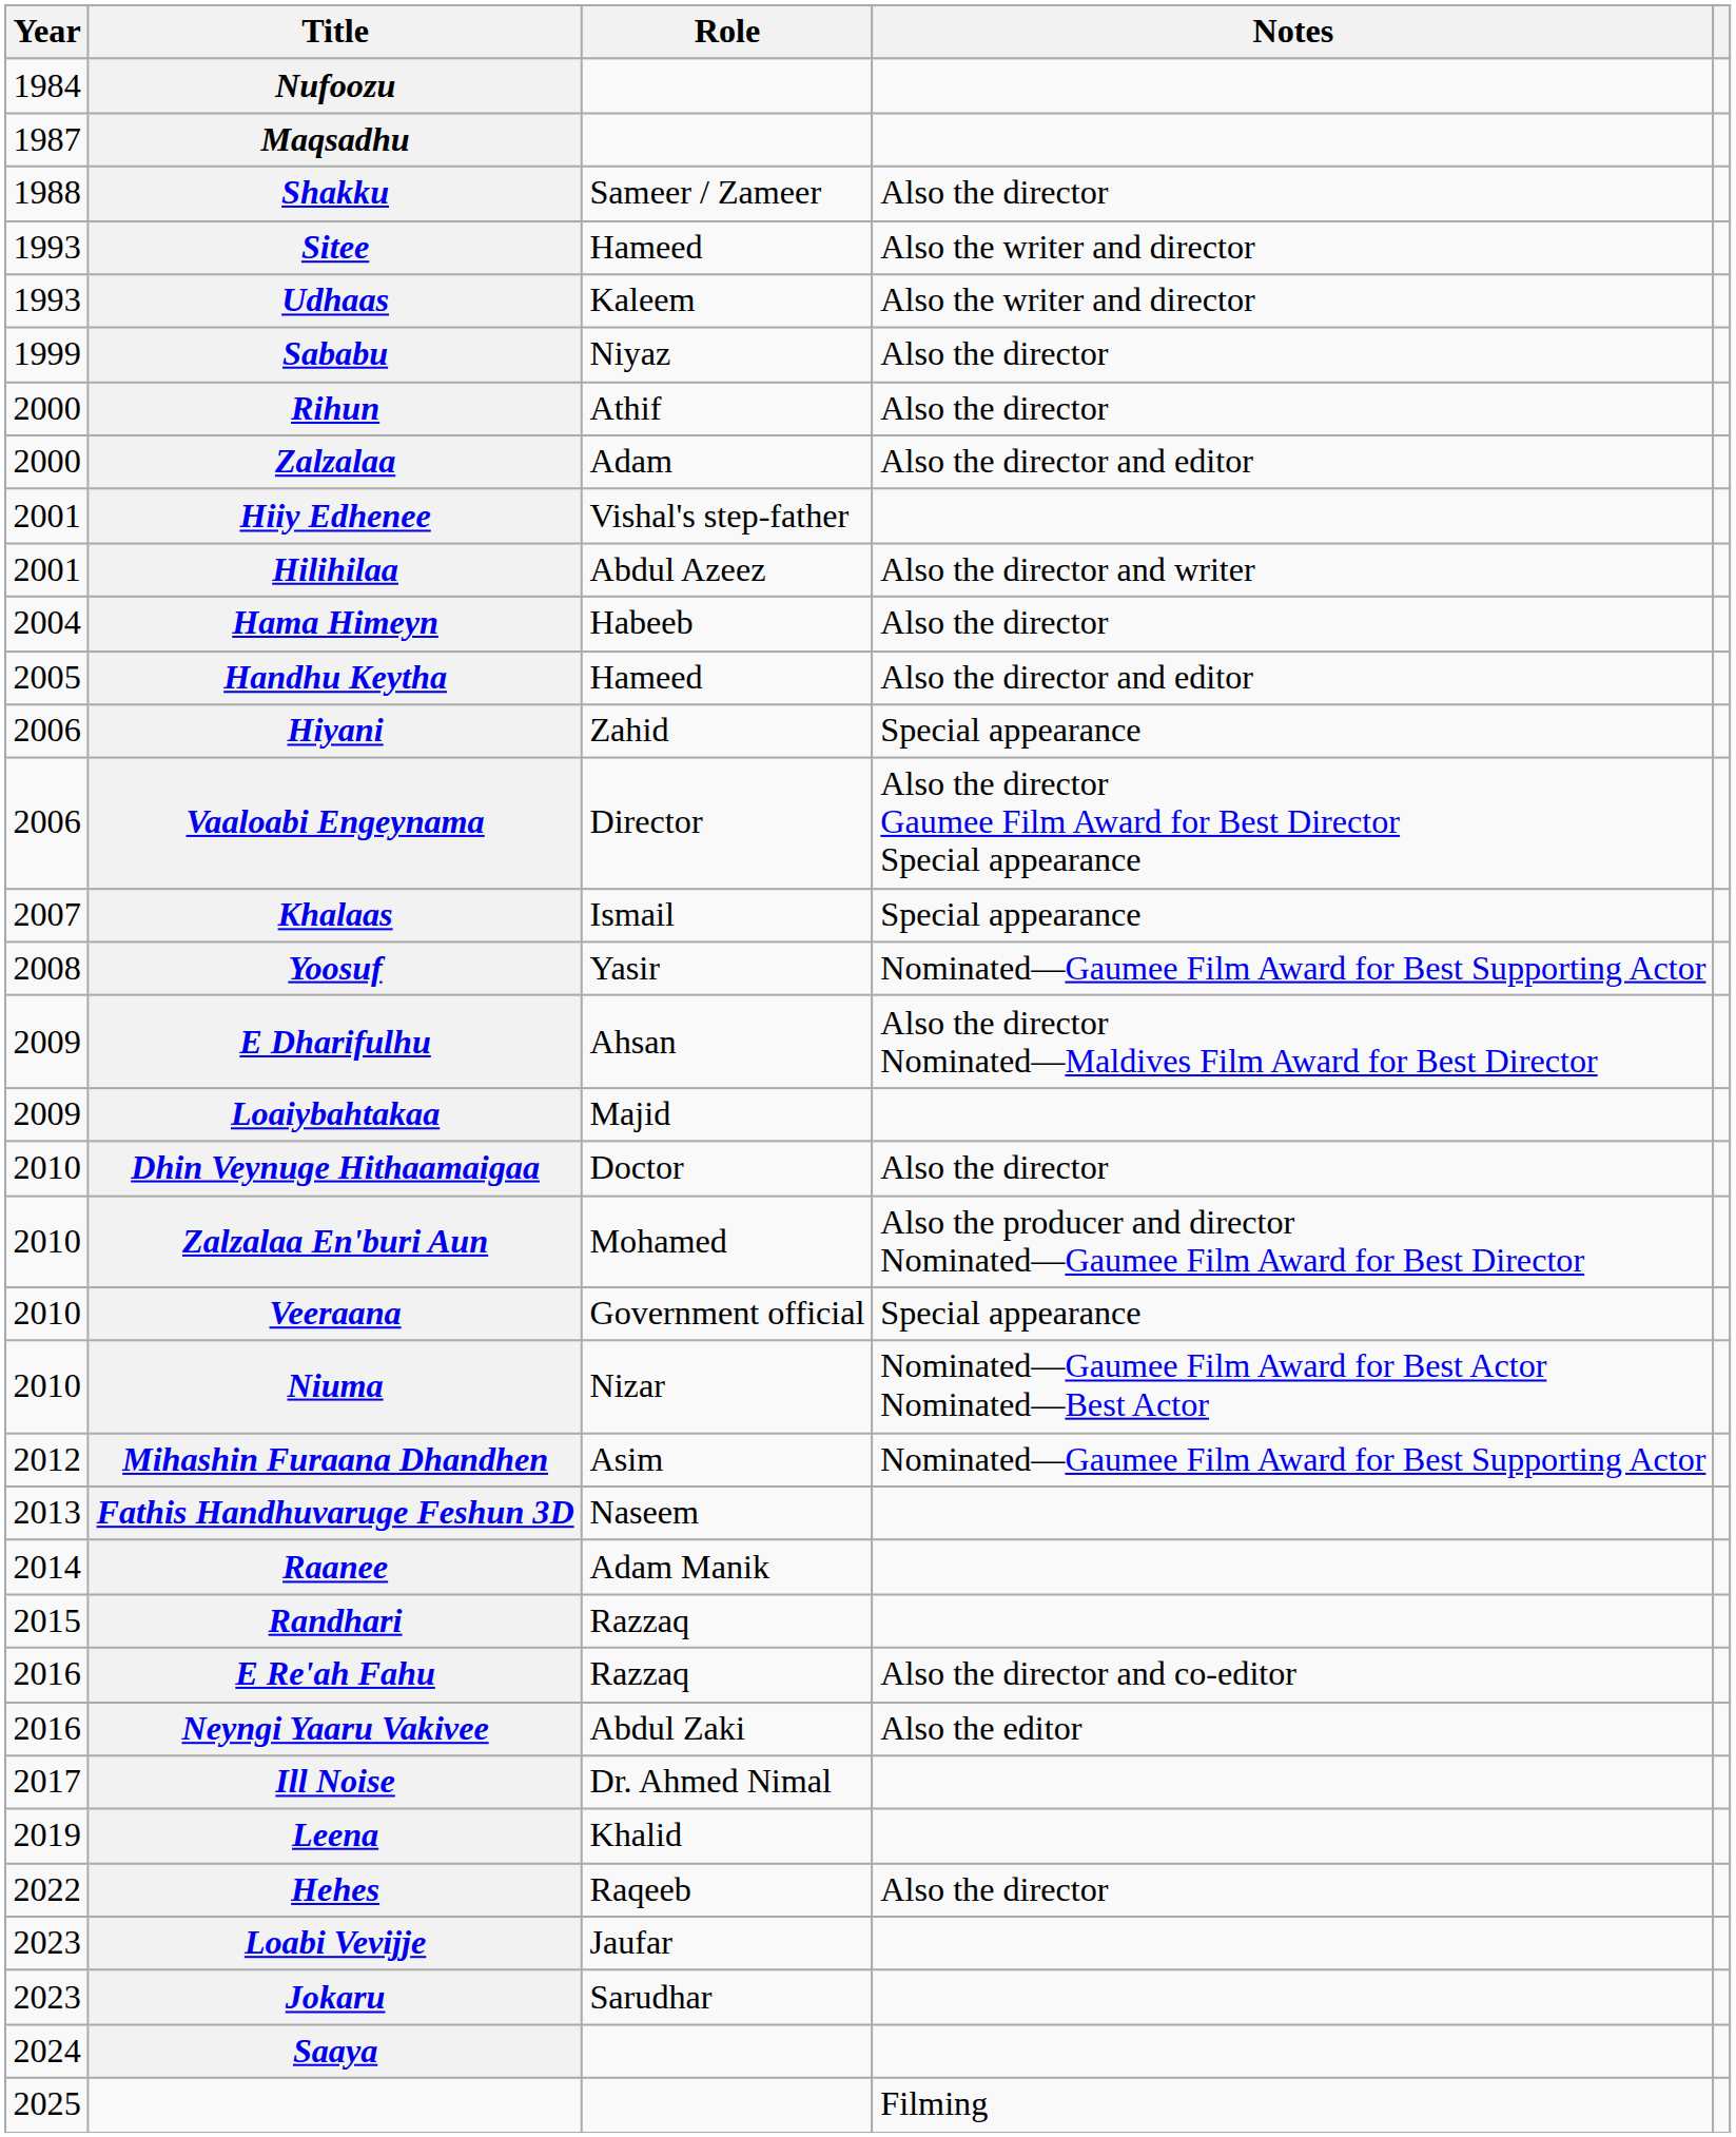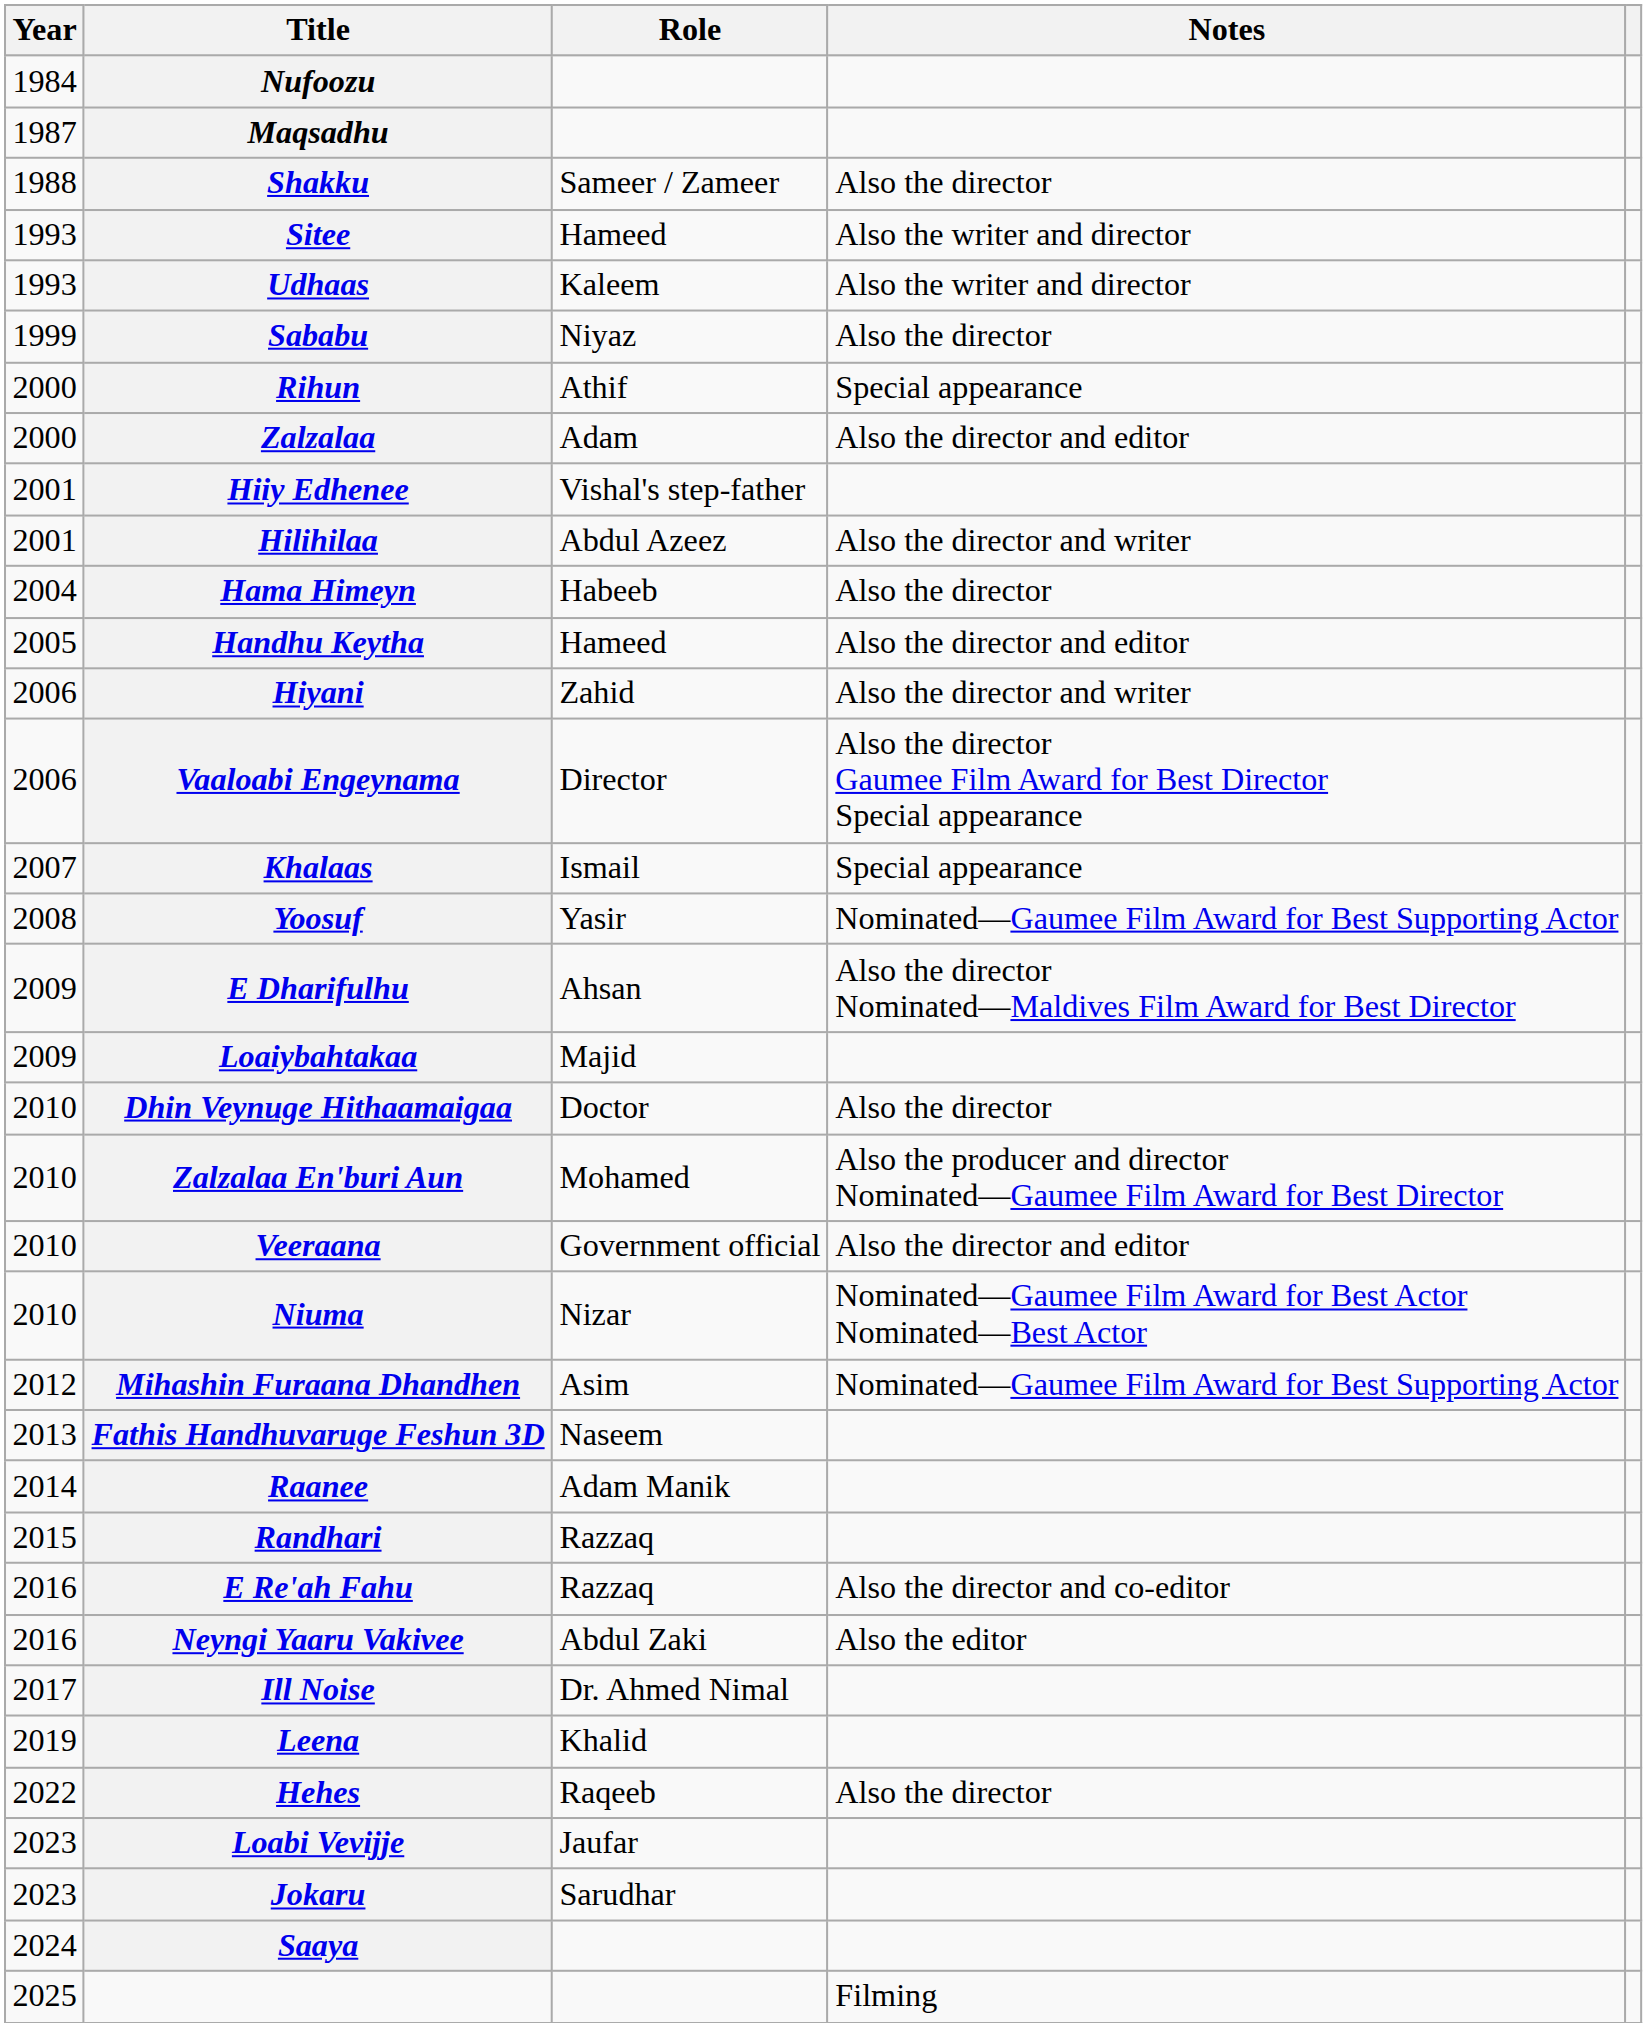 <table class="wikitable sortable plainrowheaders">
 <tr style="background:#ccc; text-align:center;">
 <th scope="col">Year</th>
 <th scope="col">Title</th>
 <th scope="col">Role</th>
 <th scope="col">Notes</th>
 <th scope="col" class="unsortable"></th>
 </tr>
 <tr>
 <td>1984</td>
 <th scope="row"><em>Nufoozu</em></th>
 <td></td>
 <td></td>
 <td style="text-align: center;"></td>
 </tr>
 <tr>
 <td>1987</td>
 <th scope="row"><em>Maqsadhu</em></th>
 <td></td>
 <td></td>
 <td style="text-align: center;"></td>
 </tr>
 <tr>
 <td>1988</td>
 <th scope="row"><em><a href='#'>Shakku</a></em></th>
 <td>Sameer / Zameer</td>
 <td>Also the director</td>
 <td style="text-align: center;"></td>
 </tr>
 <tr>
 <td>1993</td>
 <th scope="row"><em><a href='#'>Sitee</a></em></th>
 <td>Hameed</td>
 <td>Also the writer and director</td>
 <td style="text-align: center;"></td>
 </tr>
 <tr>
 <td>1993</td>
 <th scope="row"><em><a href='#'>Udhaas</a></em></th>
 <td>Kaleem</td>
 <td>Also the writer and director</td>
 <td style="text-align: center;"></td>
 </tr>
 <tr>
 <td>1999</td>
 <th scope="row"><em><a href='#'>Sababu</a></em></th>
 <td>Niyaz</td>
 <td>Also the director</td>
 <td style="text-align: center;"></td>
 </tr>
 <tr>
 <td>2000</td>
 <th scope="row"><em><a href='#'>Rihun</a></em></th>
 <td>Athif</td>
-<td>Also the director</td>
+<td>Special appearance</td>
 <td style="text-align: center;"></td>
 </tr>
 <tr>
 <td>2000</td>
 <th scope="row"><em><a href='#'>Zalzalaa</a></em></th>
 <td>Adam</td>
 <td>Also the director and editor</td>
 <td style="text-align: center;"></td>
 </tr>
 <tr>
 <td>2001</td>
 <th scope="row"><em><a href='#'>Hiiy Edhenee</a></em></th>
 <td>Vishal's step-father</td>
 <td></td>
 <td style="text-align: center;"></td>
 </tr>
 <tr>
 <td>2001</td>
 <th scope="row"><em><a href='#'>Hilihilaa</a></em></th>
 <td>Abdul Azeez</td>
 <td>Also the director and writer</td>
 <td style="text-align: center;"></td>
 </tr>
 <tr>
 <td>2004</td>
 <th scope="row"><em><a href='#'>Hama Himeyn</a></em></th>
 <td>Habeeb</td>
 <td>Also the director</td>
 <td style="text-align: center;"></td>
 </tr>
 <tr>
 <td>2005</td>
 <th scope="row"><em><a href='#'>Handhu Keytha</a></em></th>
 <td>Hameed</td>
 <td>Also the director and editor</td>
 <td style="text-align: center;"></td>
 </tr>
 <tr>
 <td>2006</td>
 <th scope="row"><em><a href='#'>Hiyani</a></em></th>
 <td>Zahid</td>
-<td>Special appearance</td>
+<td>Also the director and writer</td>
 <td style="text-align: center;"></td>
 </tr>
 <tr>
 <td>2006</td>
 <th scope="row"><em><a href='#'>Vaaloabi Engeynama</a></em></th>
 <td>Director</td>
 <td>Also the director<br><a href='#'>Gaumee Film Award for Best Director</a><br>Special appearance</td>
 <td style="text-align: center;"></td>
 </tr>
 <tr>
 <td>2007</td>
 <th scope="row"><em><a href='#'>Khalaas</a></em></th>
 <td>Ismail</td>
 <td>Special appearance</td>
 <td style="text-align: center;"></td>
 </tr>
 <tr>
 <td>2008</td>
 <th scope="row"><em><a href='#'>Yoosuf</a></em></th>
 <td>Yasir</td>
 <td>Nominated—<a href='#'>Gaumee Film Award for Best Supporting Actor</a></td>
 <td style="text-align: center;"></td>
 </tr>
 <tr>
 <td>2009</td>
 <th scope="row"><em><a href='#'>E Dharifulhu</a></em></th>
 <td>Ahsan</td>
 <td>Also the director<br>Nominated—<a href='#'>Maldives Film Award for Best Director</a></td>
 <td style="text-align: center;"></td>
 </tr>
 <tr>
 <td>2009</td>
 <th scope="row"><em><a href='#'>Loaiybahtakaa</a></em></th>
 <td>Majid</td>
 <td></td>
 <td style="text-align: center;"></td>
 </tr>
 <tr>
 <td>2010</td>
 <th scope="row"><em><a href='#'>Dhin Veynuge Hithaamaigaa</a></em></th>
 <td>Doctor</td>
 <td>Also the director</td>
 <td style="text-align: center;"></td>
 </tr>
 <tr>
 <td>2010</td>
 <th scope="row"><em><a href='#'>Zalzalaa En'buri Aun</a></em></th>
 <td>Mohamed</td>
 <td>Also the producer and director<br>Nominated—<a href='#'>Gaumee Film Award for Best Director</a></td>
 <td style="text-align: center;"></td>
 </tr>
 <tr>
 <td>2010</td>
 <th scope="row"><em><a href='#'>Veeraana</a></em></th>
 <td>Government official</td>
-<td>Special appearance</td>
+<td>Also the director and editor</td>
 <td style="text-align: center;"></td>
 </tr>
 <tr>
 <td>2010</td>
 <th scope="row"><em><a href='#'>Niuma</a></em></th>
 <td>Nizar</td>
 <td>Nominated—<a href='#'>Gaumee Film Award for Best Actor</a><br>Nominated—<a href='#'>Best Actor</a></td>
 <td style="text-align: center;"><br></td>
 </tr>
 <tr>
 <td>2012</td>
 <th scope="row"><em><a href='#'>Mihashin Furaana Dhandhen</a></em></th>
 <td>Asim</td>
 <td>Nominated—<a href='#'>Gaumee Film Award for Best Supporting Actor</a></td>
 <td style="text-align: center;"></td>
 </tr>
 <tr>
 <td>2013</td>
 <th scope="row"><em><a href='#'>Fathis Handhuvaruge Feshun 3D</a></em></th>
 <td>Naseem</td>
 <td></td>
 <td style="text-align: center;"></td>
 </tr>
 <tr>
 <td>2014</td>
 <th scope="row"><em><a href='#'>Raanee</a></em></th>
 <td>Adam Manik</td>
 <td></td>
 <td style="text-align: center;"></td>
 </tr>
 <tr>
 <td>2015</td>
 <th scope="row"><em><a href='#'>Randhari</a></em></th>
 <td>Razzaq</td>
 <td></td>
 <td style="text-align: center;"></td>
 </tr>
 <tr>
 <td>2016</td>
 <th scope="row"><em><a href='#'>E Re'ah Fahu</a></em></th>
 <td>Razzaq</td>
 <td>Also the director and co-editor</td>
 <td style="text-align: center;"></td>
 </tr>
 <tr>
 <td>2016</td>
 <th scope="row"><em><a href='#'>Neyngi Yaaru Vakivee</a></em></th>
 <td>Abdul Zaki</td>
 <td>Also the editor</td>
 <td style="text-align: center;"></td>
 </tr>
 <tr>
 <td>2017</td>
 <th scope="row"><em><a href='#'>Ill Noise</a></em></th>
 <td>Dr. Ahmed Nimal</td>
 <td></td>
 <td style="text-align: center;"></td>
 </tr>
 <tr>
 <td>2019</td>
 <th scope="row"><em><a href='#'>Leena</a></em></th>
 <td>Khalid</td>
 <td></td>
 <td style="text-align: center;"></td>
 </tr>
 <tr>
 <td>2022</td>
 <th scope="row"><em><a href='#'>Hehes</a></em></th>
 <td>Raqeeb</td>
 <td>Also the director</td>
 <td style="text-align:center;"></td>
 </tr>
 <tr>
 <td>2023</td>
 <th scope="row"><em><a href='#'>Loabi Vevijje</a></em></th>
 <td>Jaufar</td>
 <td></td>
 <td style="text-align:center;"></td>
 </tr>
 <tr>
 <td>2023</td>
 <th scope="row"><em><a href='#'>Jokaru</a></em></th>
 <td>Sarudhar</td>
 <td></td>
 <td style="text-align:center;"></td>
 </tr>
 <tr>
 <td>2024</td>
 <th scope="row"><em><a href='#'>Saaya</a></em></th>
 <td></td>
 <td></td>
 <td style="text-align: center;"></td>
 </tr>
 <tr>
 <td>2025</td>
 <td></td>
 <td></td>
 <td>Filming</td>
 <td></td>
 </tr>
 <tr>
 </tr>
 </table>
